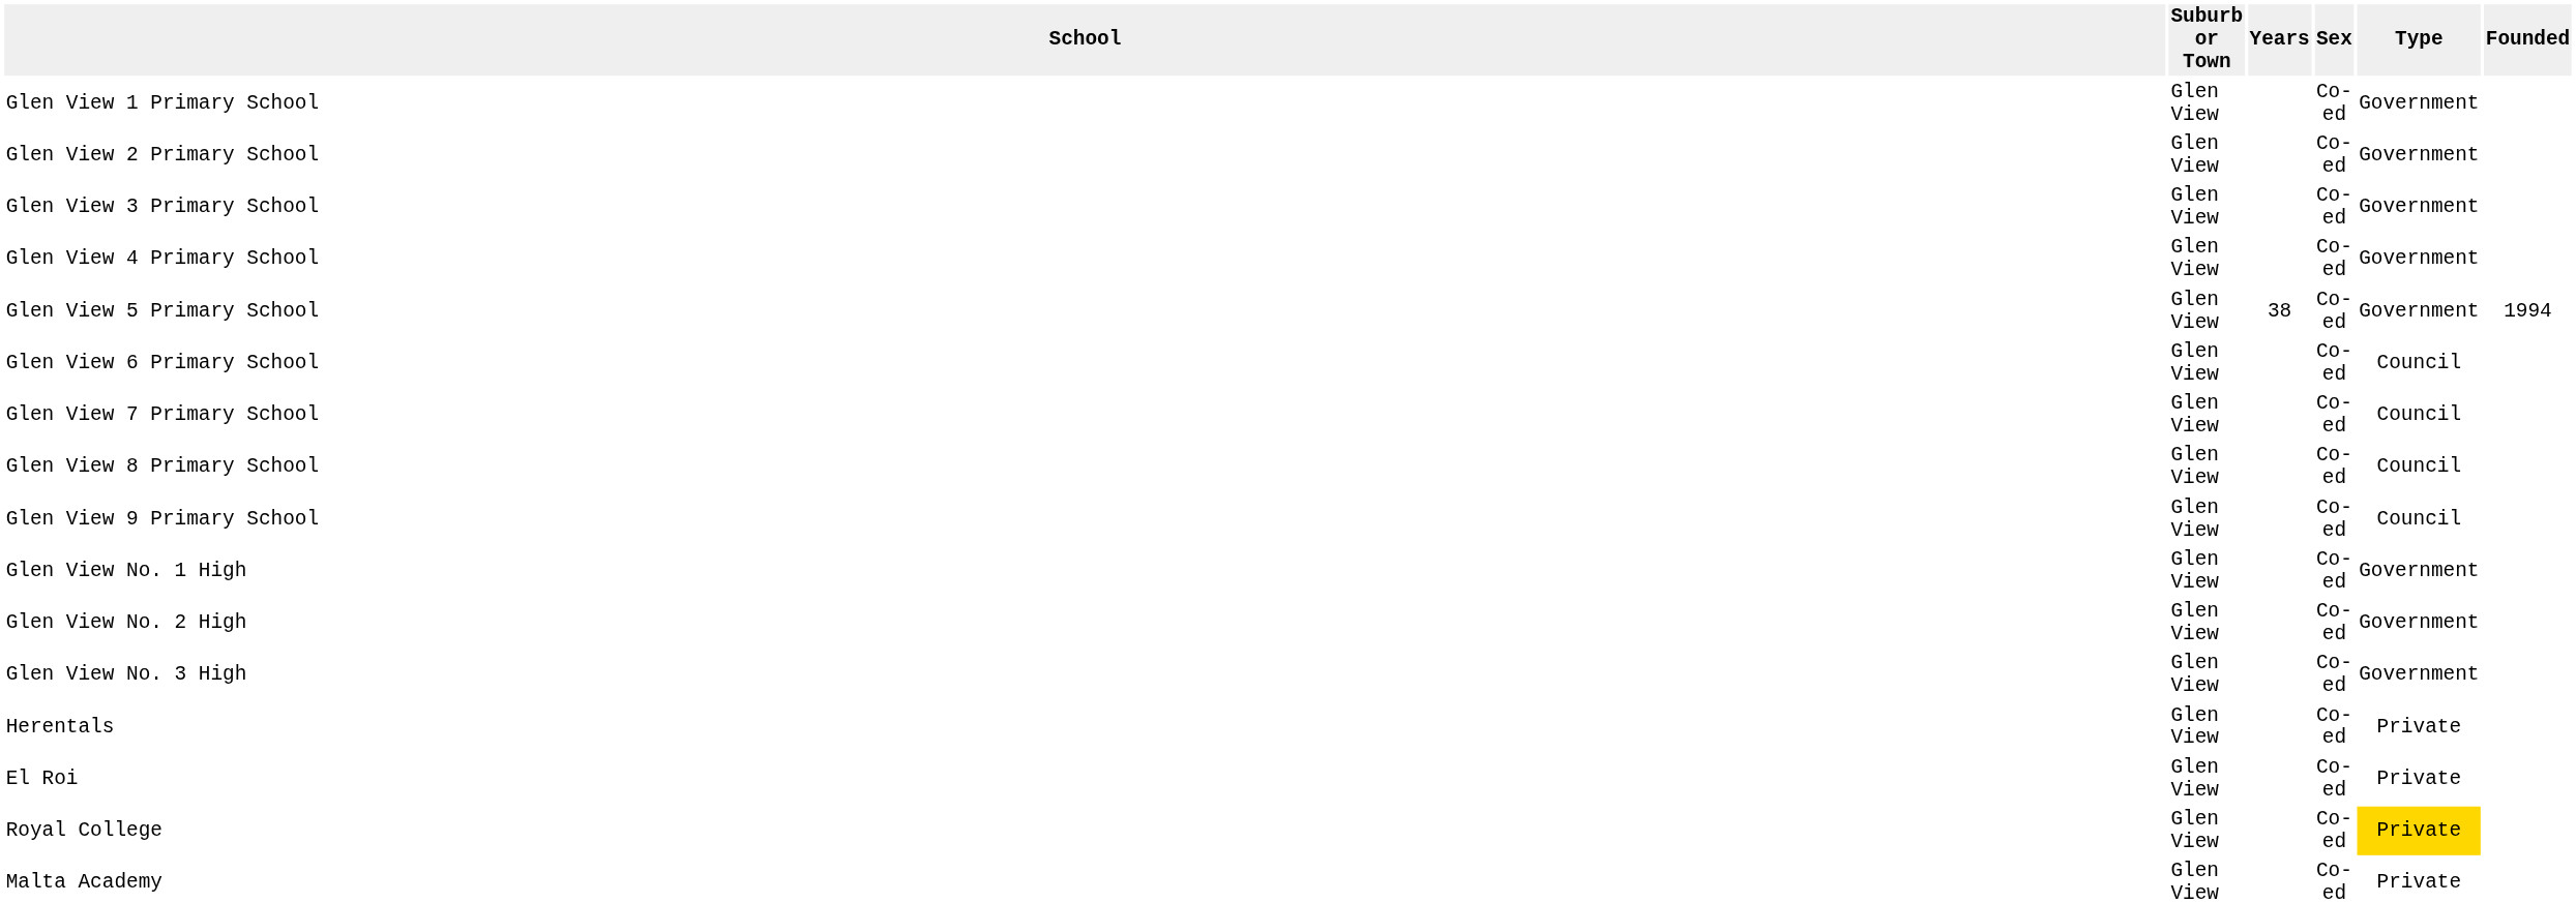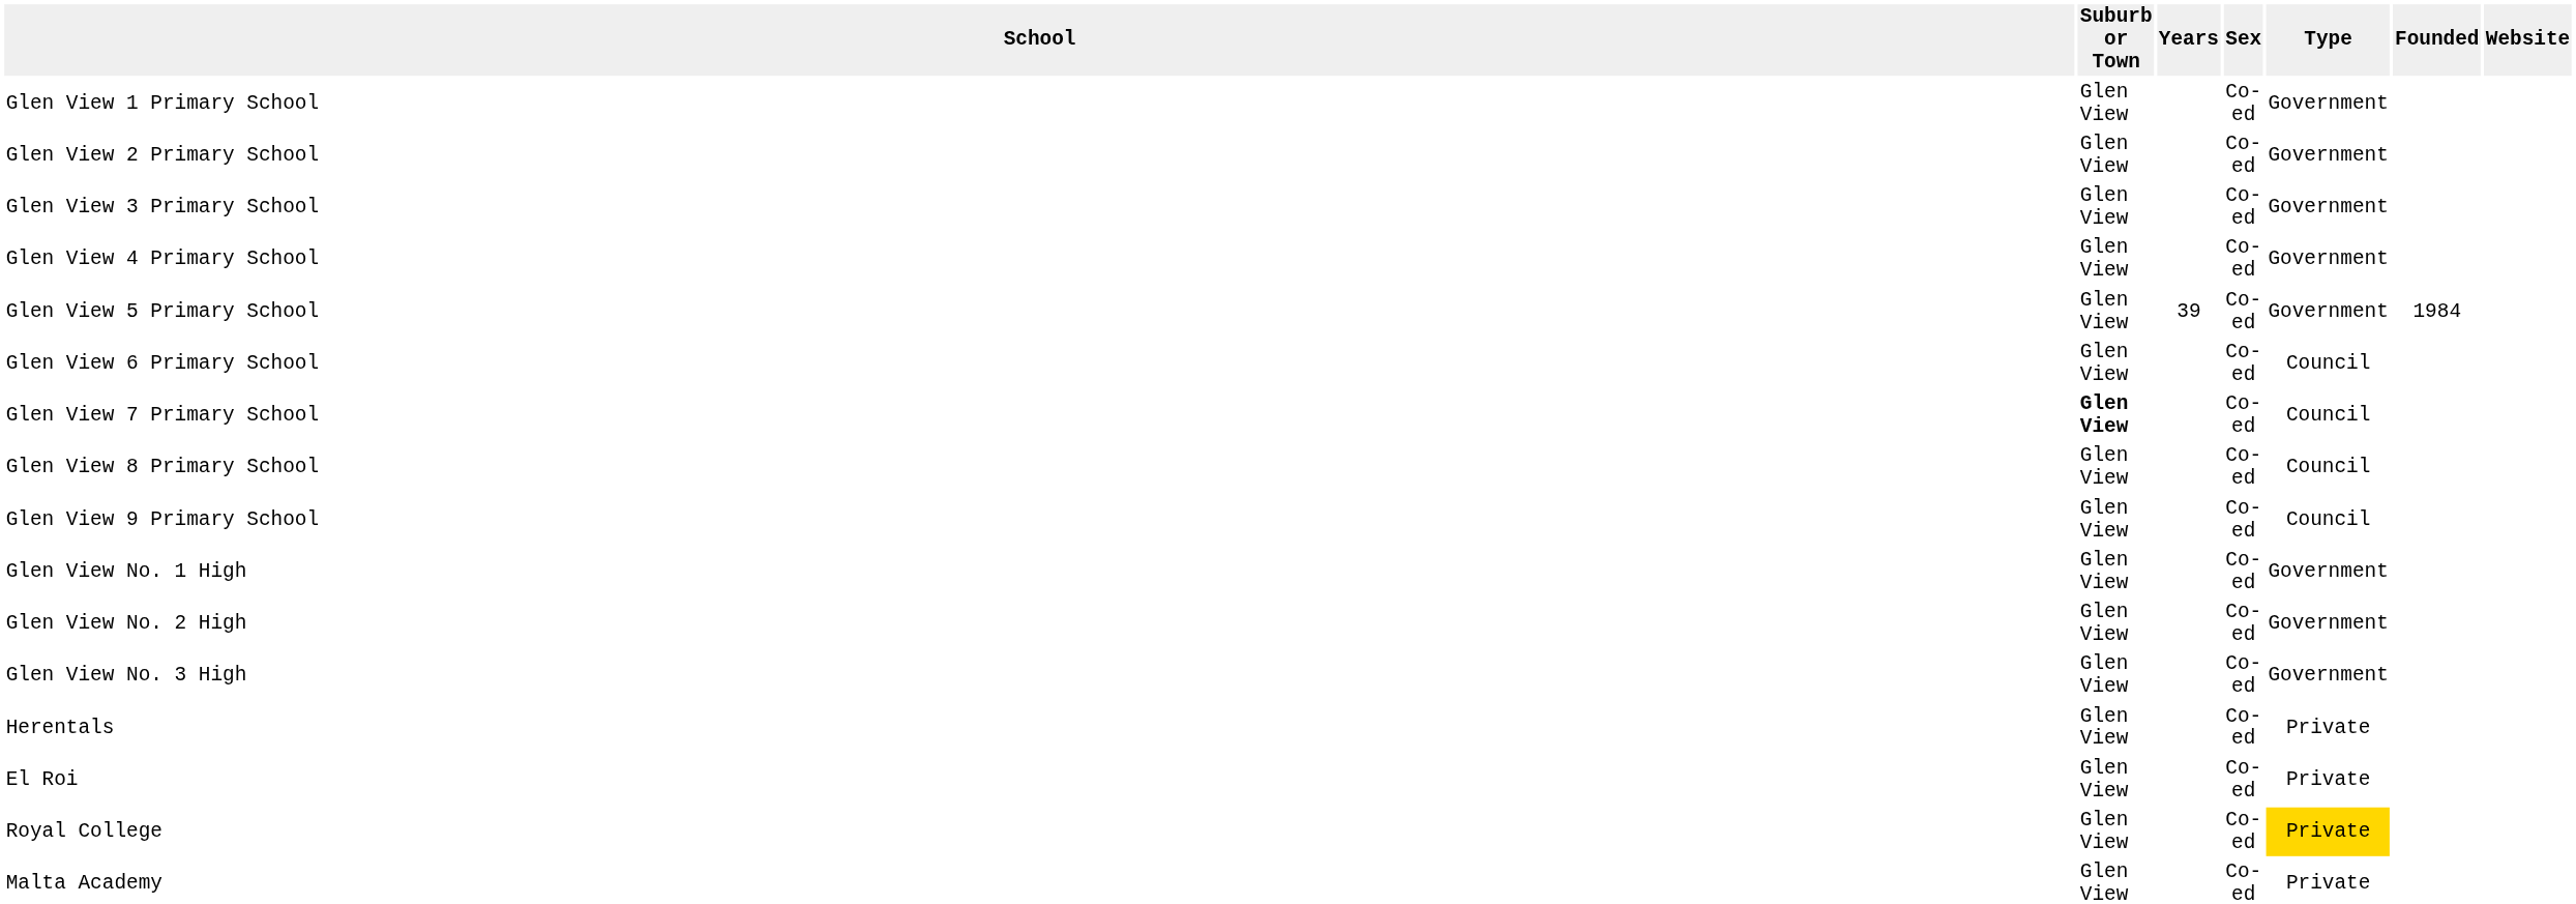 <table class="sortable" style="font-size:95%; width:100%;" classi="wikitable sortable">
 <tr style="background:#efefef; text-align:center;">
 <th width=100%>School</th>
 <th width=100%>Suburb or Town</th>
 <th width=100%>Years</th>
 <th width=100%>Sex</th>
 <th width=100%>Type</th>
 <th width=100%>Founded</th>
+<th width=100%>Website</th>
 </tr>
 <tr>
 <td>Glen View 1 Primary School</td>
 <td>Glen View</td>
 <td style="text-align:center;"></td>
 <td style="text-align:center;">Co-ed</td>
 <td style="text-align:center;">Government</td>
+<td style="text-align:center;"></td>
 <td style="text-align:center;"></td>
 </tr>
 <tr>
 <td>Glen View 2 Primary School</td>
 <td>Glen View</td>
 <td style="text-align:center;"></td>
 <td style="text-align:center;">Co-ed</td>
 <td style="text-align:center;">Government</td>
 <td style="text-align:center;"></td>
+<td style="text-align:center;"></td>
 </tr>
 <tr>
 <td>Glen View 3 Primary School</td>
 <td>Glen View</td>
 <td style="text-align:center;"></td>
 <td style="text-align:center;">Co-ed</td>
 <td style="text-align:center;">Government</td>
+<td style="text-align:center;"></td>
 <td style="text-align:center;"></td>
 </tr>
 <tr>
 <td>Glen View 4 Primary School</td>
 <td>Glen View</td>
 <td style="text-align:center;"></td>
 <td style="text-align:center;">Co-ed</td>
 <td style="text-align:center;">Government</td>
 <td style="text-align:center;"></td>
+<td style="text-align:center;"></td>
 </tr>
 <tr>
 <td>Glen View 5 Primary School</td>
 <td>Glen View</td>
-<td style="text-align:center;">38</td>
+<td style="text-align:center;">39</td>
 <td style="text-align:center;">Co-ed</td>
 <td style="text-align:center;">Government</td>
-<td style="text-align:center;">1994</td>
+<td style="text-align:center;">1984</td>
+<td style="text-align:center;"></td>
 </tr>
 <tr>
 <td>Glen View 6 Primary School</td>
 <td>Glen View</td>
 <td style="text-align:center;"></td>
 <td style="text-align:center;">Co-ed</td>
 <td style="text-align:center;">Council </td>
 <td style="text-align:center;"></td>
+<td style="text-align:center;"></td>
 </tr>
 <tr>
 <td>Glen View 7 Primary School</td>
-<td>Glen View</td>
+<td><strong>Glen View</strong></td>
 <td style="text-align:center;"></td>
 <td style="text-align:center;">Co-ed</td>
 <td style="text-align:center;">Council</td>
+<td style="text-align:center;"></td>
 <td style="text-align:center;"></td>
 </tr>
 <tr>
 <td>Glen View 8 Primary School</td>
 <td>Glen View</td>
 <td style="text-align:center;"></td>
 <td style="text-align:center;">Co-ed</td>
 <td style="text-align:center;">Council</td>
 <td style="text-align:center;"></td>
+<td style="text-align:center;"></td>
 </tr>
 <tr>
 <td>Glen View 9 Primary School</td>
 <td>Glen View</td>
 <td style="text-align:center;"></td>
 <td style="text-align:center;">Co-ed</td>
 <td style="text-align:center;">Council</td>
+<td style="text-align:center;"></td>
 <td style="text-align:center;"></td>
 </tr>
 <tr>
 <td>Glen View No. 1 High</td>
 <td>Glen View</td>
 <td style="text-align:center;"></td>
 <td style="text-align:center;">Co-ed</td>
 <td style="text-align:center;">Government</td>
 <td style="text-align:center;"></td>
+<td style="text-align:center;"></td>
 </tr>
 <tr>
 <td>Glen View No. 2 High</td>
 <td>Glen View</td>
 <td style="text-align:center;"></td>
 <td style="text-align:center;">Co-ed</td>
 <td style="text-align:center;">Government</td>
+<td style="text-align:center;"></td>
 <td style="text-align:center;"></td>
 </tr>
 <tr>
 <td>Glen View No. 3 High</td>
 <td>Glen View</td>
 <td style="text-align:center;"></td>
 <td style="text-align:center;">Co-ed</td>
 <td style="text-align:center;">Government</td>
 <td style="text-align:center;"></td>
+<td style="text-align:center;"></td>
 </tr>
 <tr>
 <td>Herentals</td>
 <td>Glen View</td>
 <td style="text-align:center;"></td>
 <td style="text-align:center;">Co-ed</td>
 <td style="text-align:center;">Private</td>
+<td style="text-align:center;"></td>
 <td style="text-align:center;"></td>
 </tr>
 <tr>
 <td>El Roi</td>
 <td>Glen View</td>
 <td style="text-align:center;"></td>
 <td style="text-align:center;">Co-ed</td>
 <td style="text-align:center;">Private</td>
 <td style="text-align:center;"></td>
+<td style="text-align:center;"></td>
 </tr>
 <tr>
 <td>Royal College</td>
 <td>Glen View</td>
 <td style="text-align:center;"></td>
 <td style="text-align:center;">Co-ed</td>
 <td style="background: gold; text-align:center;">Private</td>
+<td style="text-align:center;"></td>
 <td style="text-align:center;"></td>
 </tr>
 <tr>
 <td>Malta Academy</td>
 <td>Glen View</td>
 <td style="text-align:center;"></td>
 <td style="text-align:center;">Co-ed</td>
 <td style="text-align:center;">Private</td>
 <td style="text-align:center;"></td>
+<td style="text-align:center;"></td>
 </tr>
 </table>
